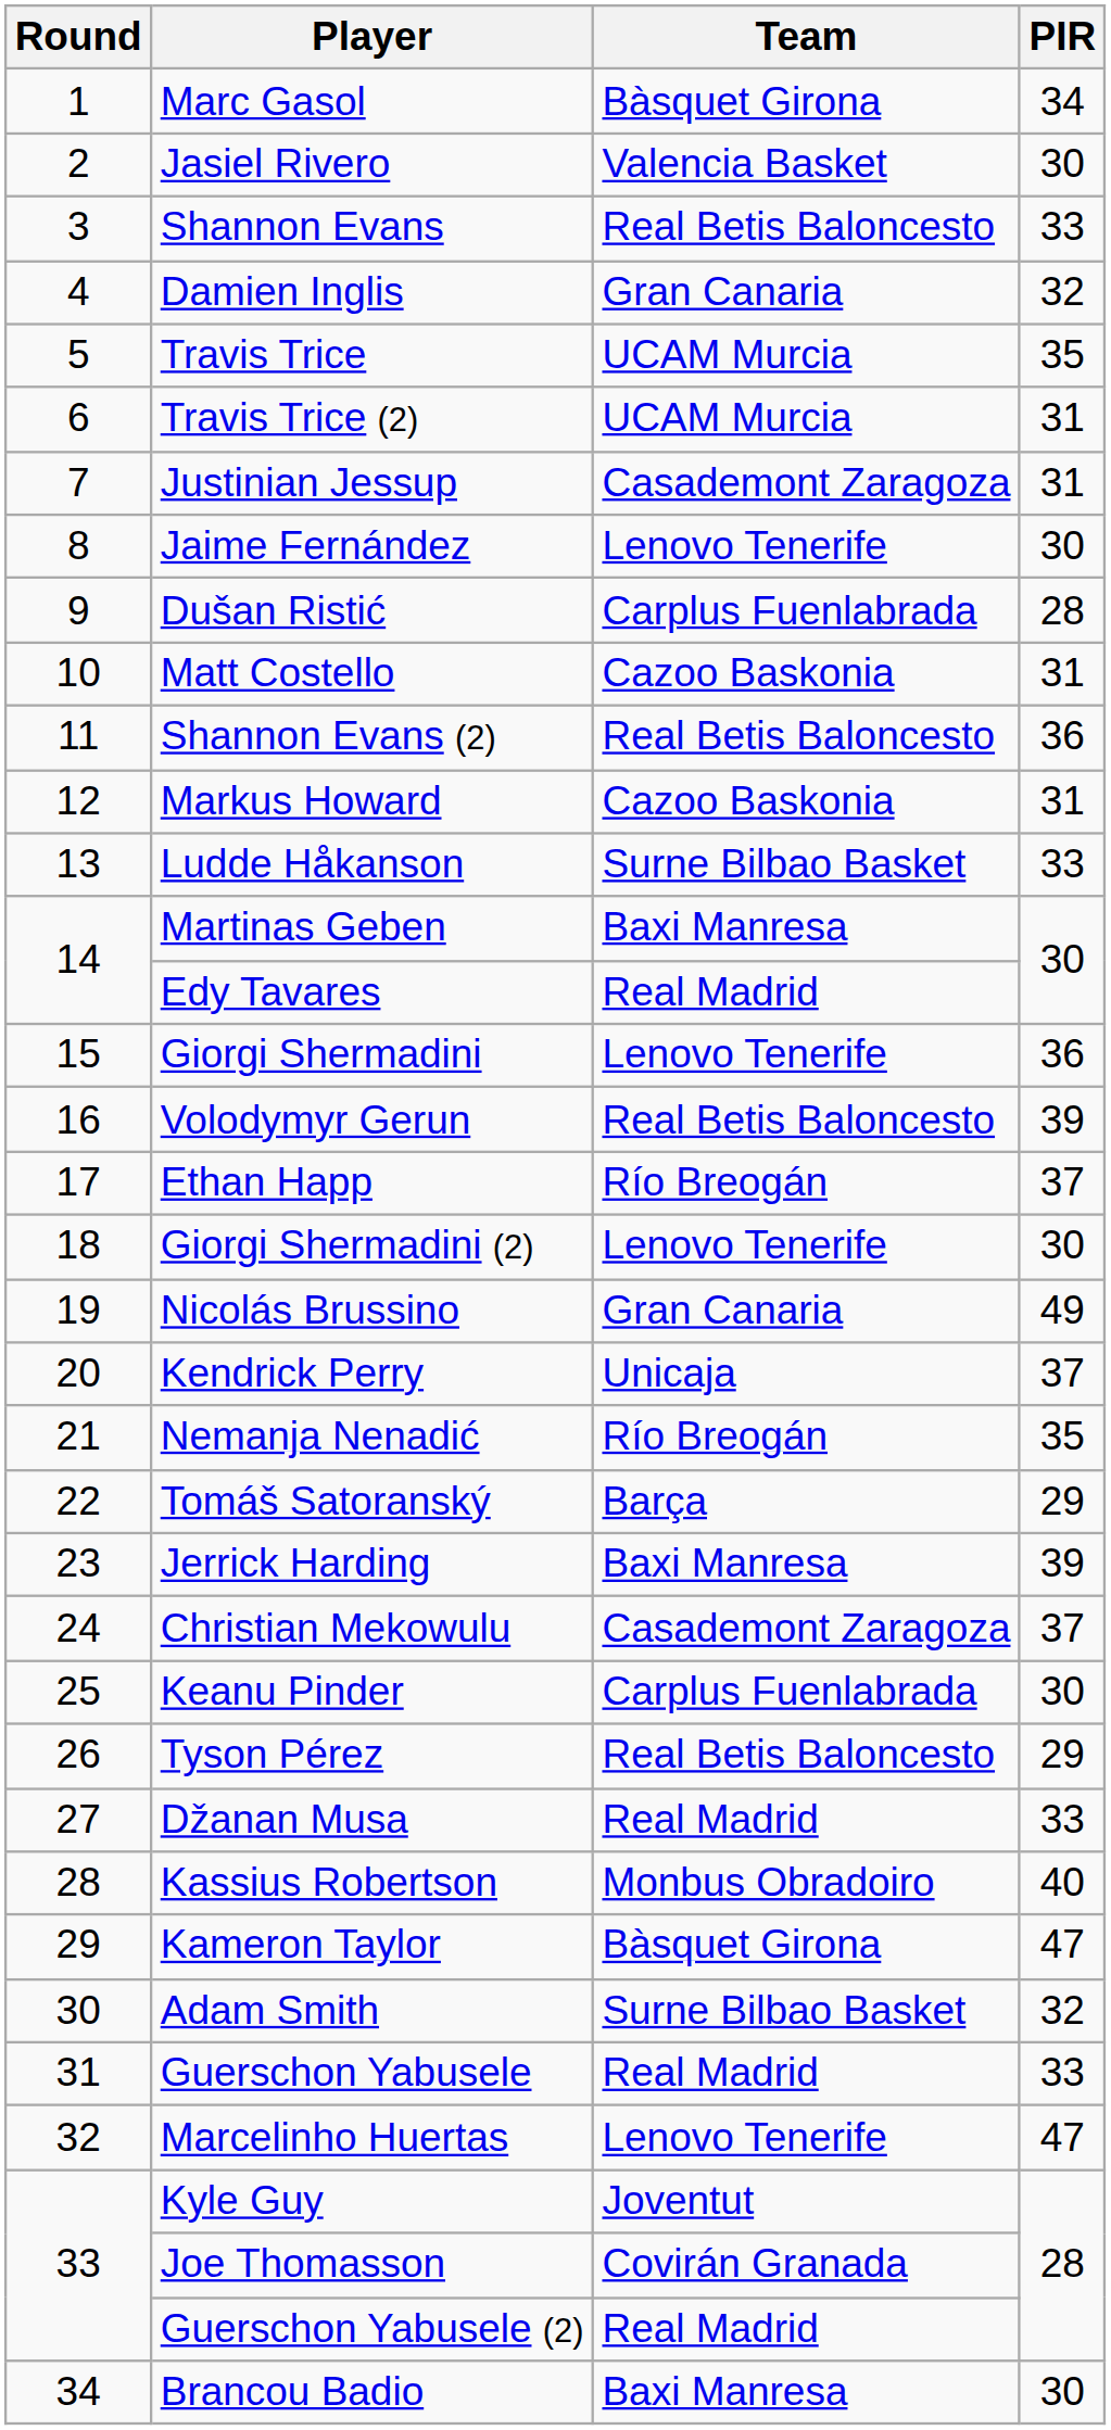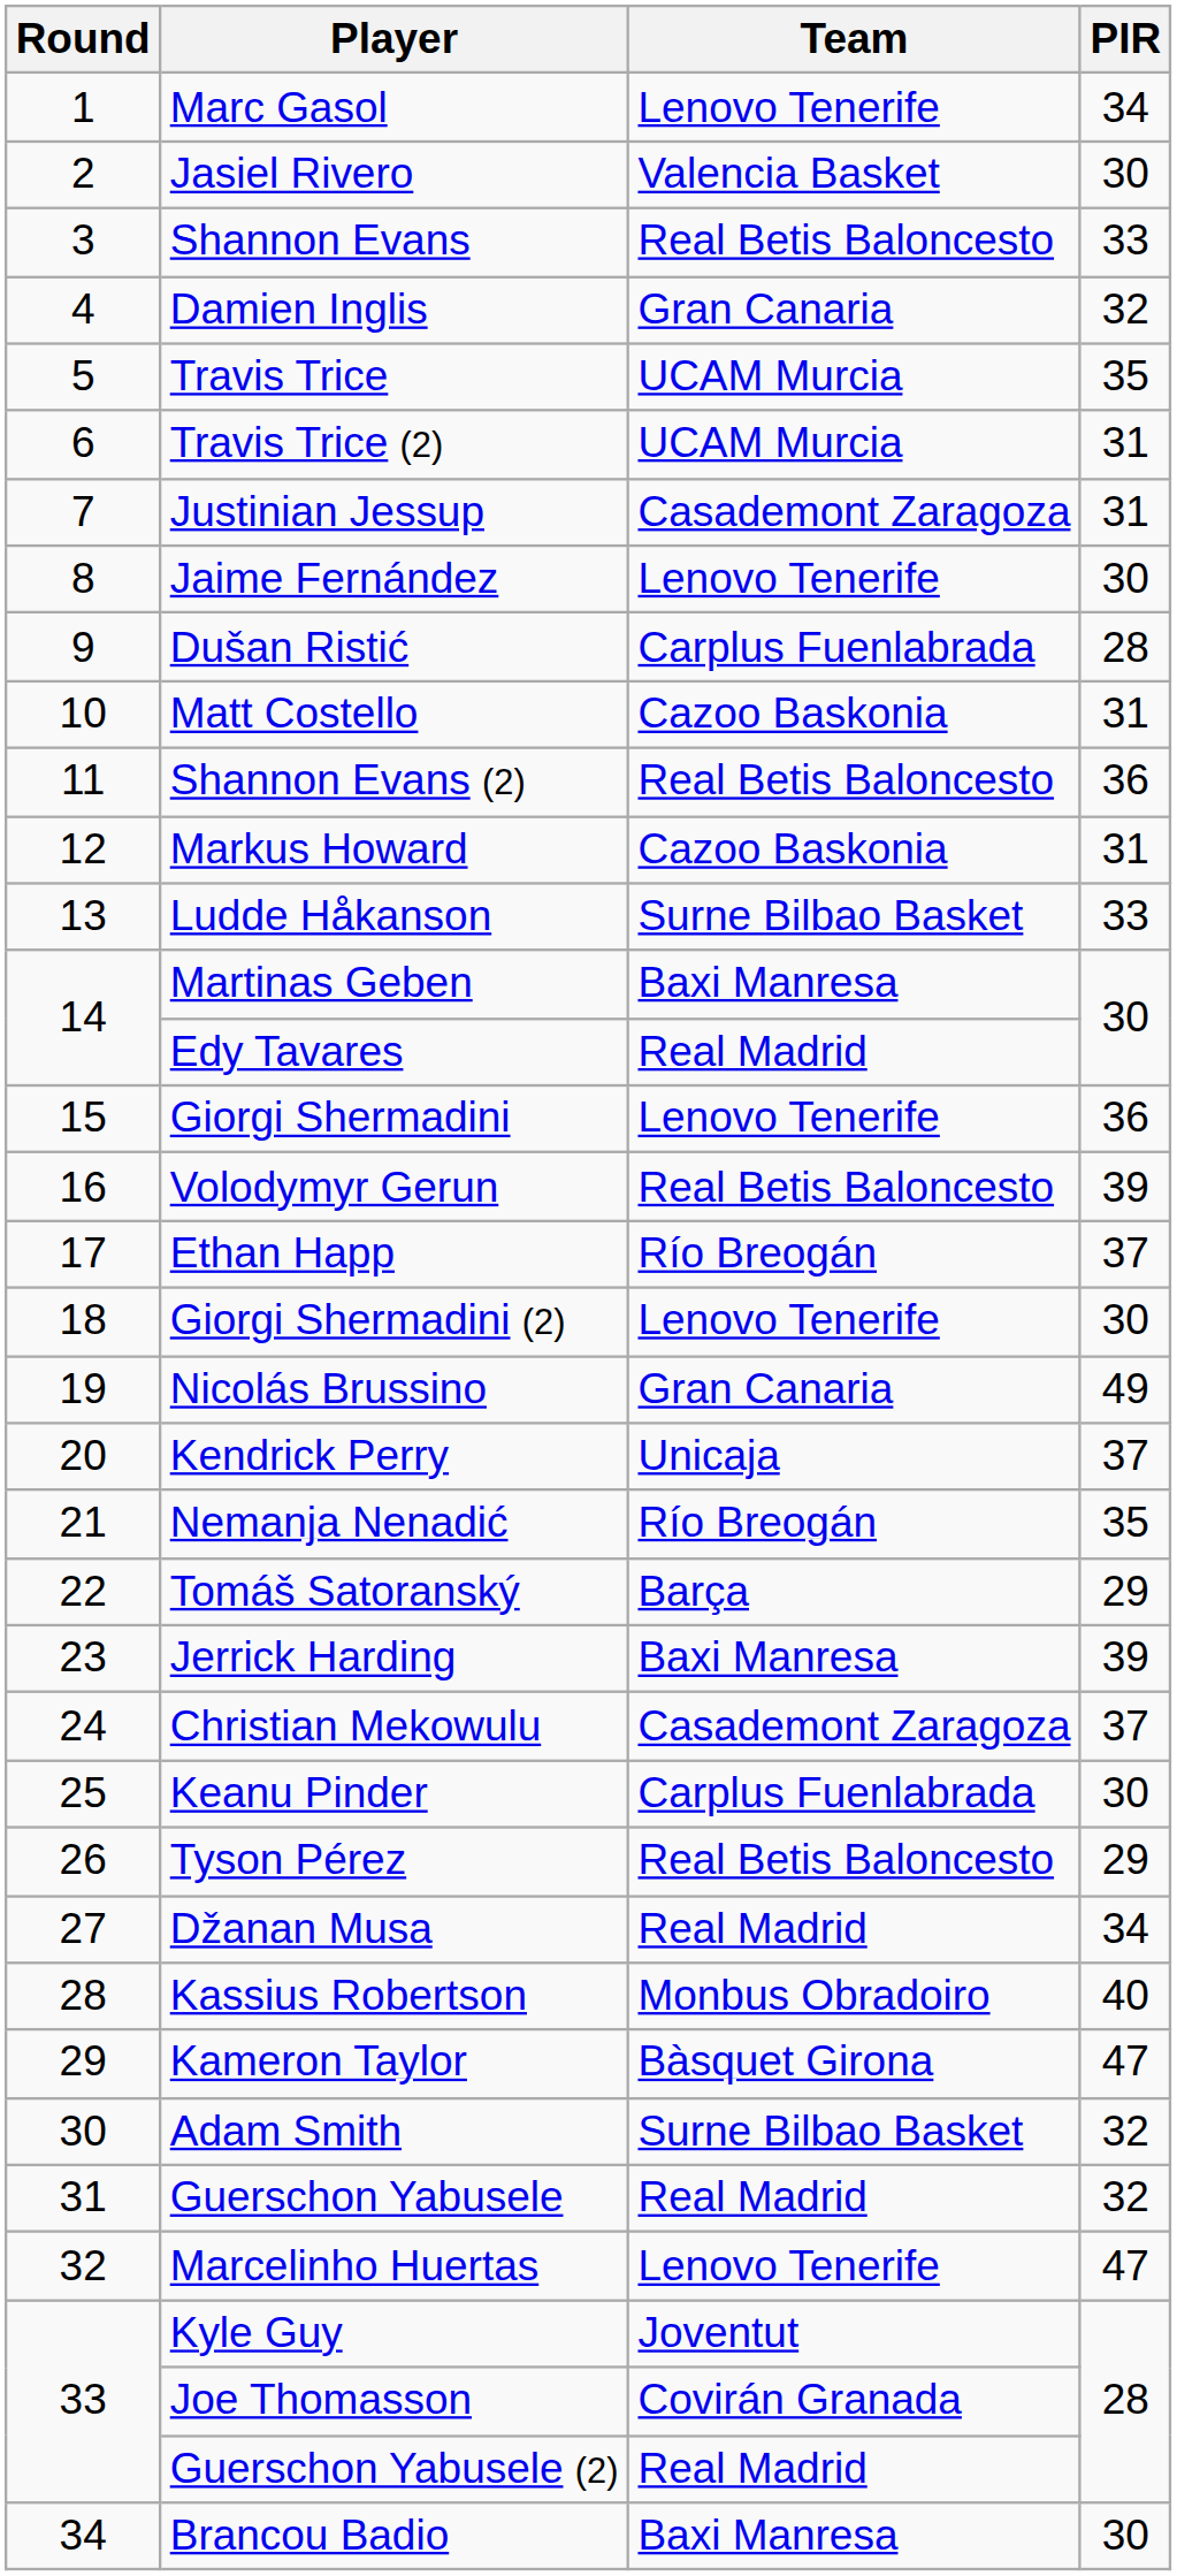 <table class="wikitable sortable" style="text-align: center;">
 <tr>
 <th>Round</th>
 <th>Player</th>
 <th>Team</th>
 <th>PIR</th>
 </tr>
 <tr>
 <td>1</td>
 <td style="text-align:left;"> <a href='#'>Marc Gasol</a></td>
-<td style="text-align:left;"><a href='#'>Bàsquet Girona</a></td>
+<td style="text-align:left;"><a href='#'>Lenovo Tenerife</a></td>
 <td>34</td>
 </tr>
 <tr>
 <td>2</td>
 <td style="text-align:left;"> <a href='#'>Jasiel Rivero</a></td>
 <td style="text-align:left;"><a href='#'>Valencia Basket</a></td>
 <td>30</td>
 </tr>
 <tr>
 <td>3</td>
 <td style="text-align:left;"> <a href='#'>Shannon Evans</a></td>
 <td style="text-align:left;"><a href='#'>Real Betis Baloncesto</a></td>
 <td>33</td>
 </tr>
 <tr>
 <td>4</td>
 <td style="text-align:left;"> <a href='#'>Damien Inglis</a></td>
 <td style="text-align:left;"><a href='#'>Gran Canaria</a></td>
 <td>32</td>
 </tr>
 <tr>
 <td>5</td>
 <td style="text-align:left;"> <a href='#'>Travis Trice</a></td>
 <td style="text-align:left;"><a href='#'>UCAM Murcia</a></td>
 <td>35</td>
 </tr>
 <tr>
 <td>6</td>
 <td style="text-align:left;"> <a href='#'>Travis Trice</a> <small>(2)</small></td>
 <td style="text-align:left;"><a href='#'>UCAM Murcia</a></td>
 <td>31</td>
 </tr>
 <tr>
 <td>7</td>
 <td style="text-align:left;"> <a href='#'>Justinian Jessup</a></td>
 <td style="text-align:left;"><a href='#'>Casademont Zaragoza</a></td>
 <td>31</td>
 </tr>
 <tr>
 <td>8</td>
 <td style="text-align:left;"> <a href='#'>Jaime Fernández</a></td>
 <td style="text-align:left;"><a href='#'>Lenovo Tenerife</a></td>
 <td>30</td>
 </tr>
 <tr>
 <td>9</td>
 <td style="text-align:left;"> <a href='#'>Dušan Ristić</a></td>
 <td style="text-align:left;"><a href='#'>Carplus Fuenlabrada</a></td>
 <td>28</td>
 </tr>
 <tr>
 <td>10</td>
 <td style="text-align:left;"> <a href='#'>Matt Costello</a></td>
 <td style="text-align:left;"><a href='#'>Cazoo Baskonia</a></td>
 <td>31</td>
 </tr>
 <tr>
 <td>11</td>
 <td style="text-align:left;"> <a href='#'>Shannon Evans</a> <small>(2)</small></td>
 <td style="text-align:left;"><a href='#'>Real Betis Baloncesto</a></td>
 <td>36</td>
 </tr>
 <tr>
 <td>12</td>
 <td style="text-align:left;"> <a href='#'>Markus Howard</a></td>
 <td style="text-align:left;"><a href='#'>Cazoo Baskonia</a></td>
 <td>31</td>
 </tr>
 <tr>
 <td>13</td>
 <td style="text-align:left;"> <a href='#'>Ludde Håkanson</a></td>
 <td style="text-align:left;"><a href='#'>Surne Bilbao Basket</a></td>
 <td>33</td>
 </tr>
 <tr>
 <td rowspan="2">14</td>
 <td style="text-align:left;"> <a href='#'>Martinas Geben</a></td>
 <td style="text-align:left;"><a href='#'>Baxi Manresa</a></td>
 <td rowspan="2">30</td>
 </tr>
 <tr>
 <td style="text-align:left;"> <a href='#'>Edy Tavares</a></td>
 <td style="text-align:left;"><a href='#'>Real Madrid</a></td>
 </tr>
 <tr>
 <td>15</td>
 <td style="text-align:left;"> <a href='#'>Giorgi Shermadini</a></td>
 <td style="text-align:left;"><a href='#'>Lenovo Tenerife</a></td>
 <td>36</td>
 </tr>
 <tr>
 <td>16</td>
 <td style="text-align:left;"> <a href='#'>Volodymyr Gerun</a></td>
 <td style="text-align:left;"><a href='#'>Real Betis Baloncesto</a></td>
 <td>39</td>
 </tr>
 <tr>
 <td>17</td>
 <td style="text-align:left;"> <a href='#'>Ethan Happ</a></td>
 <td style="text-align:left;"><a href='#'>Río Breogán</a></td>
 <td>37</td>
 </tr>
 <tr>
 <td>18</td>
 <td style="text-align:left;"> <a href='#'>Giorgi Shermadini</a> <small>(2)</small></td>
 <td style="text-align:left;"><a href='#'>Lenovo Tenerife</a></td>
 <td>30</td>
 </tr>
 <tr>
 <td>19</td>
 <td style="text-align:left;"> <a href='#'>Nicolás Brussino</a></td>
 <td style="text-align:left;"><a href='#'>Gran Canaria</a></td>
 <td>49</td>
 </tr>
 <tr>
 <td>20</td>
 <td style="text-align:left;"> <a href='#'>Kendrick Perry</a></td>
 <td style="text-align:left;"><a href='#'>Unicaja</a></td>
 <td>37</td>
 </tr>
 <tr>
 <td>21</td>
 <td style="text-align:left;"> <a href='#'>Nemanja Nenadić</a></td>
 <td style="text-align:left;"><a href='#'>Río Breogán</a></td>
 <td>35</td>
 </tr>
 <tr>
 <td>22</td>
 <td style="text-align:left;"> <a href='#'>Tomáš Satoranský</a></td>
 <td style="text-align:left;"><a href='#'>Barça</a></td>
 <td>29</td>
 </tr>
 <tr>
 <td>23</td>
 <td style="text-align:left;"> <a href='#'>Jerrick Harding</a></td>
 <td style="text-align:left;"><a href='#'>Baxi Manresa</a></td>
 <td>39</td>
 </tr>
 <tr>
 <td>24</td>
 <td style="text-align:left;"> <a href='#'>Christian Mekowulu</a></td>
 <td style="text-align:left;"><a href='#'>Casademont Zaragoza</a></td>
 <td>37</td>
 </tr>
 <tr>
 <td>25</td>
 <td style="text-align:left;"> <a href='#'>Keanu Pinder</a></td>
 <td style="text-align:left;"><a href='#'>Carplus Fuenlabrada</a></td>
 <td>30</td>
 </tr>
 <tr>
 <td>26</td>
 <td style="text-align:left;"> <a href='#'>Tyson Pérez</a></td>
 <td style="text-align:left;"><a href='#'>Real Betis Baloncesto</a></td>
 <td>29</td>
 </tr>
 <tr>
 <td>27</td>
 <td style="text-align:left;"> <a href='#'>Džanan Musa</a></td>
 <td style="text-align:left;"><a href='#'>Real Madrid</a></td>
-<td>33</td>
+<td>34</td>
 </tr>
 <tr>
 <td>28</td>
 <td style="text-align:left;"> <a href='#'>Kassius Robertson</a></td>
 <td style="text-align:left;"><a href='#'>Monbus Obradoiro</a></td>
 <td>40</td>
 </tr>
 <tr>
 <td>29</td>
 <td style="text-align:left;"> <a href='#'>Kameron Taylor</a></td>
 <td style="text-align:left;"><a href='#'>Bàsquet Girona</a></td>
 <td>47</td>
 </tr>
 <tr>
 <td>30</td>
 <td style="text-align:left;"> <a href='#'>Adam Smith</a></td>
 <td style="text-align:left;"><a href='#'>Surne Bilbao Basket</a></td>
 <td>32</td>
 </tr>
 <tr>
 <td>31</td>
 <td style="text-align:left;"> <a href='#'>Guerschon Yabusele</a></td>
 <td style="text-align:left;"><a href='#'>Real Madrid</a></td>
-<td>33</td>
+<td>32</td>
 </tr>
 <tr>
 <td>32</td>
 <td style="text-align:left;"> <a href='#'>Marcelinho Huertas</a></td>
 <td style="text-align:left;"><a href='#'>Lenovo Tenerife</a></td>
 <td>47</td>
 </tr>
 <tr>
 <td rowspan="3">33</td>
 <td style="text-align:left;"> <a href='#'>Kyle Guy</a></td>
 <td style="text-align:left;"><a href='#'>Joventut</a></td>
 <td rowspan="3">28</td>
 </tr>
 <tr>
 <td style="text-align:left;"> <a href='#'>Joe Thomasson</a></td>
 <td style="text-align:left;"><a href='#'>Covirán Granada</a></td>
 </tr>
 <tr>
 <td style="text-align:left;"> <a href='#'>Guerschon Yabusele</a> <small>(2)</small></td>
 <td style="text-align:left;"><a href='#'>Real Madrid</a></td>
 </tr>
 <tr>
 <td>34</td>
 <td style="text-align:left;"> <a href='#'>Brancou Badio</a></td>
 <td style="text-align:left;"><a href='#'>Baxi Manresa</a></td>
 <td>30</td>
 </tr>
 </table>
